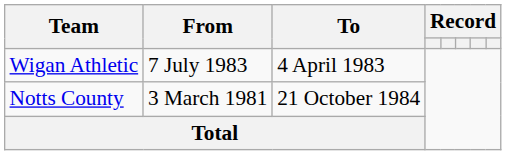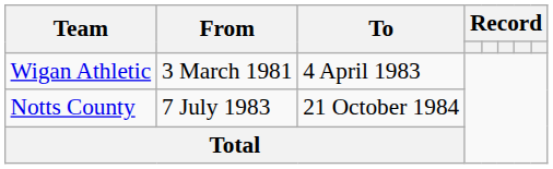 <table class="wikitable" style="text-align: center">
 <tr>
 <th rowspan=2>Team</th>
 <th rowspan=2>From</th>
 <th rowspan=2>To</th>
 <th colspan=5>Record</th>
 </tr>
 <tr>
 <th></th>
 <th></th>
 <th></th>
 <th></th>
 <th></th>
 </tr>
 <tr>
 <td align=left><a href='#'>Wigan Athletic</a></td>
-<td align=left>7 July 1983</td>
+<td align=left>3 March 1981</td>
 <td align=left>4 April 1983<br></td>
 </tr>
 <tr>
 <td align=left><a href='#'>Notts County</a></td>
-<td align=left>3 March 1981</td>
+<td align=left>7 July 1983</td>
 <td align=left>21 October 1984<br></td>
 </tr>
 <tr>
 <th colspan="3">Total<br></th>
 </tr>
 </table>
